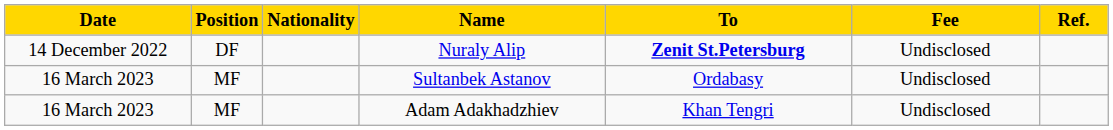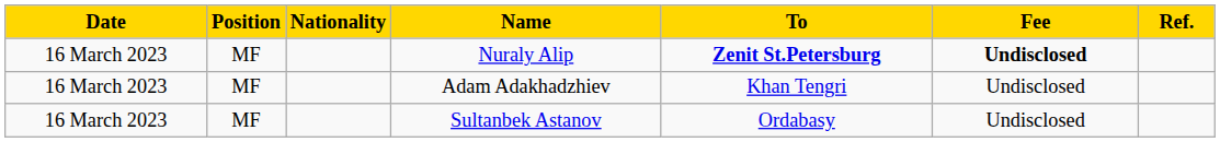 <table class="wikitable"  style="text-align:center; font-size:90%; ">
 <tr>
 <th style="background:#FFD700; color:#000000; width:150px;">Date</th>
 <th style="background:#FFD700; color:#000000; width:50px;">Position</th>
 <th style="background:#FFD700; color:#000000; width:50px;">Nationality</th>
 <th style="background:#FFD700; color:#000000; width:200px;">Name</th>
 <th style="background:#FFD700; color:#000000; width:200px;">To</th>
 <th style="background:#FFD700; color:#000000; width:150px;">Fee</th>
 <th style="background:#FFD700; color:#000000; width:50px;">Ref.</th>
 </tr>
 <tr>
-<td>14 December 2022</td>
-<td>DF</td>
+<td>16 March 2023</td>
+<td>MF</td>
 <td></td>
 <td><a href='#'>Nuraly Alip</a></td>
 <td><strong><a href='#'>Zenit St.Petersburg</a></strong></td>
+<td><strong>Undisclosed</strong></td>
+<td></td>
+</tr>
+<tr>
+<td>16 March 2023</td>
+<td>MF</td>
+<td></td>
+<td>Adam Adakhadzhiev</td>
+<td><a href='#'>Khan Tengri</a></td>
 <td>Undisclosed</td>
 <td></td>
 </tr>
 <tr>
 <td>16 March 2023</td>
 <td>MF</td>
 <td></td>
 <td><a href='#'>Sultanbek Astanov</a></td>
 <td><a href='#'>Ordabasy</a></td>
 <td>Undisclosed</td>
 <td></td>
 </tr>
-<tr>
-<td>16 March 2023</td>
-<td>MF</td>
-<td></td>
-<td>Adam Adakhadzhiev</td>
-<td><a href='#'>Khan Tengri</a></td>
-<td>Undisclosed</td>
-<td></td>
-</tr>
 </table>
